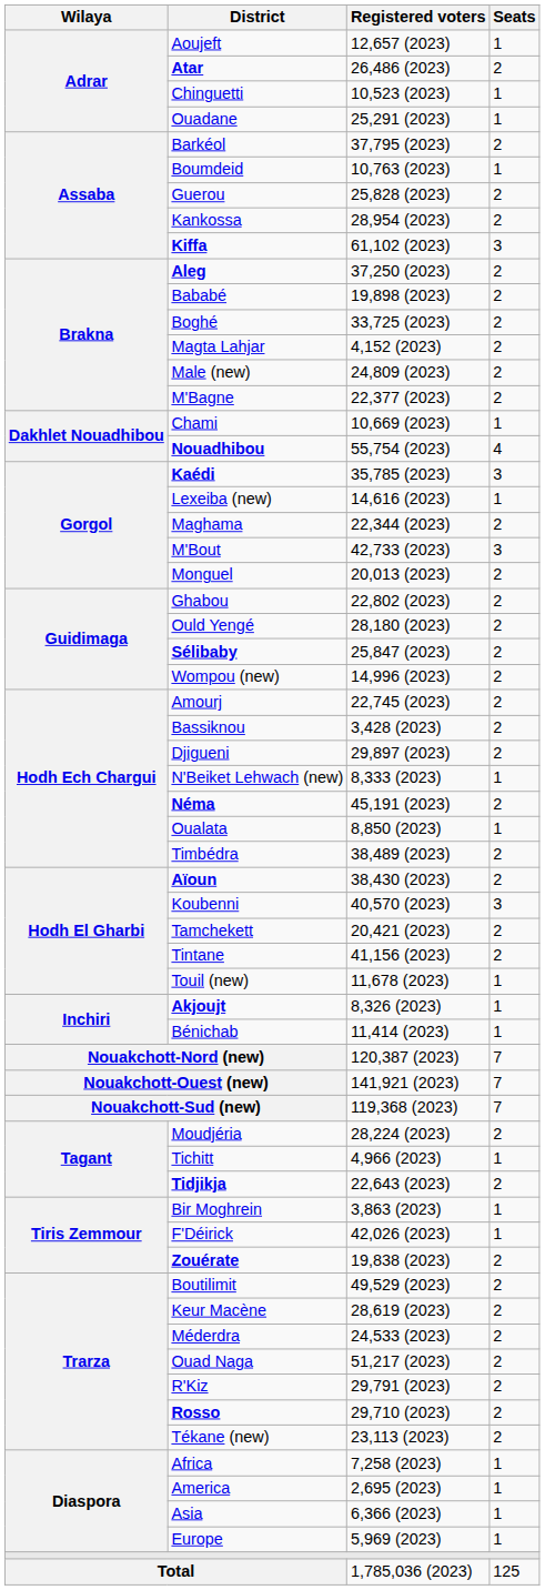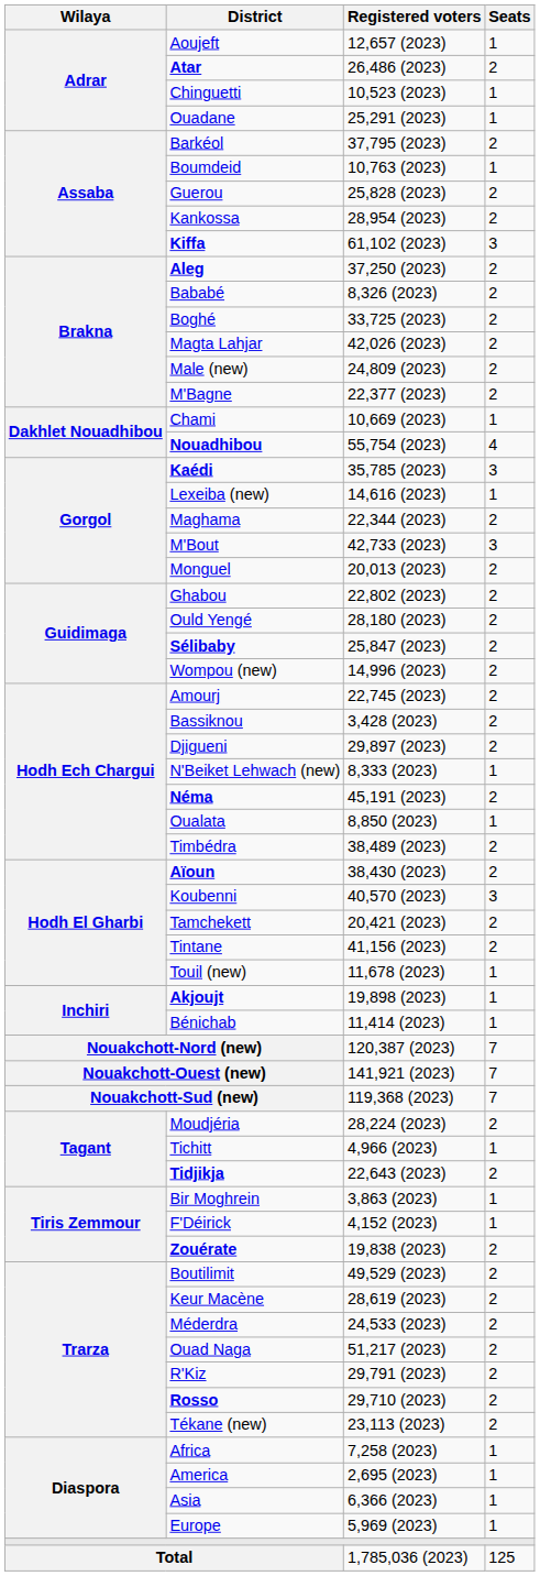 <table class="wikitable sortable">
 <tr>
 <th>Wilaya</th>
 <th>District</th>
 <th>Registered voters</th>
 <th>Seats</th>
 </tr>
 <tr>
 <th rowspan="4"><a href='#'>Adrar</a></th>
 <td><a href='#'>Aoujeft</a></td>
 <td>12,657 (2023)</td>
 <td>1</td>
 </tr>
 <tr>
 <td><strong><a href='#'>Atar</a></strong></td>
 <td>26,486 (2023)</td>
 <td>2</td>
 </tr>
 <tr>
 <td><a href='#'>Chinguetti</a></td>
 <td>10,523 (2023)</td>
 <td>1</td>
 </tr>
 <tr>
 <td><a href='#'>Ouadane</a></td>
 <td>25,291 (2023)</td>
 <td>1</td>
 </tr>
 <tr>
 <th rowspan="5"><a href='#'>Assaba</a></th>
 <td><a href='#'>Barkéol</a></td>
 <td>37,795 (2023)</td>
 <td>2</td>
 </tr>
 <tr>
 <td><a href='#'>Boumdeid</a></td>
 <td>10,763 (2023)</td>
 <td>1</td>
 </tr>
 <tr>
 <td><a href='#'>Guerou</a></td>
 <td>25,828 (2023)</td>
 <td>2</td>
 </tr>
 <tr>
 <td><a href='#'>Kankossa</a></td>
 <td>28,954 (2023)</td>
 <td>2</td>
 </tr>
 <tr>
 <td><strong><a href='#'>Kiffa</a></strong></td>
 <td>61,102 (2023)</td>
 <td>3</td>
 </tr>
 <tr>
 <th rowspan="6"><a href='#'>Brakna</a></th>
 <td><strong><a href='#'>Aleg</a></strong></td>
 <td>37,250 (2023)</td>
 <td>2</td>
 </tr>
 <tr>
 <td><a href='#'>Bababé</a></td>
-<td>19,898 (2023)</td>
+<td>8,326 (2023)</td>
 <td>2</td>
 </tr>
 <tr>
 <td><a href='#'>Boghé</a></td>
 <td>33,725 (2023)</td>
 <td>2</td>
 </tr>
 <tr>
 <td><a href='#'>Magta Lahjar</a></td>
-<td>4,152 (2023)</td>
+<td>42,026 (2023)</td>
 <td>2</td>
 </tr>
 <tr>
 <td><a href='#'>Male</a> (new)</td>
 <td>24,809 (2023)</td>
 <td>2</td>
 </tr>
 <tr>
 <td><a href='#'>M'Bagne</a></td>
 <td>22,377 (2023)</td>
 <td>2</td>
 </tr>
 <tr>
 <th rowspan="2"><a href='#'>Dakhlet Nouadhibou</a></th>
 <td><a href='#'>Chami</a></td>
 <td>10,669 (2023)</td>
 <td>1</td>
 </tr>
 <tr>
 <td><strong><a href='#'>Nouadhibou</a></strong></td>
 <td>55,754 (2023)</td>
 <td>4</td>
 </tr>
 <tr>
 <th rowspan="5"><a href='#'>Gorgol</a></th>
 <td><strong><a href='#'>Kaédi</a></strong></td>
 <td>35,785 (2023)</td>
 <td>3</td>
 </tr>
 <tr>
 <td><a href='#'>Lexeiba</a> (new)</td>
 <td>14,616 (2023)</td>
 <td>1</td>
 </tr>
 <tr>
 <td><a href='#'>Maghama</a></td>
 <td>22,344 (2023)</td>
 <td>2</td>
 </tr>
 <tr>
 <td><a href='#'>M'Bout</a></td>
 <td>42,733 (2023)</td>
 <td>3</td>
 </tr>
 <tr>
 <td><a href='#'>Monguel</a></td>
 <td>20,013 (2023)</td>
 <td>2</td>
 </tr>
 <tr>
 <th rowspan="4"><a href='#'>Guidimaga</a></th>
 <td><a href='#'>Ghabou</a></td>
 <td>22,802 (2023)</td>
 <td>2</td>
 </tr>
 <tr>
 <td><a href='#'>Ould Yengé</a></td>
 <td>28,180 (2023)</td>
 <td>2</td>
 </tr>
 <tr>
 <td><strong><a href='#'>Sélibaby</a></strong></td>
 <td>25,847 (2023)</td>
 <td>2</td>
 </tr>
 <tr>
 <td><a href='#'>Wompou</a> (new)</td>
 <td>14,996 (2023)</td>
 <td>2</td>
 </tr>
 <tr>
 <th rowspan="7"><a href='#'>Hodh Ech Chargui</a></th>
 <td><a href='#'>Amourj</a></td>
 <td>22,745 (2023)</td>
 <td>2</td>
 </tr>
 <tr>
 <td><a href='#'>Bassiknou</a></td>
 <td>3,428 (2023)</td>
 <td>2</td>
 </tr>
 <tr>
 <td><a href='#'>Djigueni</a></td>
 <td>29,897 (2023)</td>
 <td>2</td>
 </tr>
 <tr>
 <td><a href='#'>N'Beiket Lehwach</a> (new)</td>
 <td>8,333 (2023)</td>
 <td>1</td>
 </tr>
 <tr>
 <td><strong><a href='#'>Néma</a></strong></td>
 <td>45,191 (2023)</td>
 <td>2</td>
 </tr>
 <tr>
 <td><a href='#'>Oualata</a></td>
 <td>8,850 (2023)</td>
 <td>1</td>
 </tr>
 <tr>
 <td><a href='#'>Timbédra</a></td>
 <td>38,489 (2023)</td>
 <td>2</td>
 </tr>
 <tr>
 <th rowspan="5"><a href='#'>Hodh El Gharbi</a></th>
 <td><strong><a href='#'>Aïoun</a></strong></td>
 <td>38,430 (2023)</td>
 <td>2</td>
 </tr>
 <tr>
 <td><a href='#'>Koubenni</a></td>
 <td>40,570 (2023)</td>
 <td>3</td>
 </tr>
 <tr>
 <td><a href='#'>Tamchekett</a></td>
 <td>20,421 (2023)</td>
 <td>2</td>
 </tr>
 <tr>
 <td><a href='#'>Tintane</a></td>
 <td>41,156 (2023)</td>
 <td>2</td>
 </tr>
 <tr>
 <td><a href='#'>Touil</a> (new)</td>
 <td>11,678 (2023)</td>
 <td>1</td>
 </tr>
 <tr>
 <th rowspan="2"><a href='#'>Inchiri</a></th>
 <td><strong><a href='#'>Akjoujt</a></strong></td>
-<td>8,326 (2023)</td>
+<td>19,898 (2023)</td>
 <td>1</td>
 </tr>
 <tr>
 <td><a href='#'>Bénichab</a></td>
 <td>11,414 (2023)</td>
 <td>1</td>
 </tr>
 <tr>
 <th colspan="2"><a href='#'>Nouakchott-Nord</a> (new)</th>
 <td>120,387 (2023)</td>
 <td>7</td>
 </tr>
 <tr>
 <th colspan="2"><strong><a href='#'>Nouakchott-Ouest</a></strong> (new)</th>
 <td>141,921 (2023)</td>
 <td>7</td>
 </tr>
 <tr>
 <th colspan="2"><a href='#'>Nouakchott-Sud</a> (new)</th>
 <td>119,368 (2023)</td>
 <td>7</td>
 </tr>
 <tr>
 <th rowspan="3"><a href='#'>Tagant</a></th>
 <td><a href='#'>Moudjéria</a></td>
 <td>28,224 (2023)</td>
 <td>2</td>
 </tr>
 <tr>
 <td><a href='#'>Tichitt</a></td>
 <td>4,966 (2023)</td>
 <td>1</td>
 </tr>
 <tr>
 <td><strong><a href='#'>Tidjikja</a></strong></td>
 <td>22,643 (2023)</td>
 <td>2</td>
 </tr>
 <tr>
 <th rowspan="3"><a href='#'>Tiris Zemmour</a></th>
 <td><a href='#'>Bir Moghrein</a></td>
 <td>3,863 (2023)</td>
 <td>1</td>
 </tr>
 <tr>
 <td><a href='#'>F'Déirick</a></td>
-<td>42,026 (2023)</td>
+<td>4,152 (2023)</td>
 <td>1</td>
 </tr>
 <tr>
 <td><strong><a href='#'>Zouérate</a></strong></td>
 <td>19,838 (2023)</td>
 <td>2</td>
 </tr>
 <tr>
 <th rowspan="7"><a href='#'>Trarza</a></th>
 <td><a href='#'>Boutilimit</a></td>
 <td>49,529 (2023)</td>
 <td>2</td>
 </tr>
 <tr>
 <td><a href='#'>Keur Macène</a></td>
 <td>28,619 (2023)</td>
 <td>2</td>
 </tr>
 <tr>
 <td><a href='#'>Méderdra</a></td>
 <td>24,533 (2023)</td>
 <td>2</td>
 </tr>
 <tr>
 <td><a href='#'>Ouad Naga</a></td>
 <td>51,217 (2023)</td>
 <td>2</td>
 </tr>
 <tr>
 <td><a href='#'>R'Kiz</a></td>
 <td>29,791 (2023)</td>
 <td>2</td>
 </tr>
 <tr>
 <td><strong><a href='#'>Rosso</a></strong></td>
 <td>29,710 (2023)</td>
 <td>2</td>
 </tr>
 <tr>
 <td><a href='#'>Tékane</a> (new)</td>
 <td>23,113 (2023)</td>
 <td>2</td>
 </tr>
 <tr>
 <th rowspan="4">Diaspora</th>
 <td><a href='#'>Africa</a></td>
 <td>7,258 (2023)</td>
 <td>1</td>
 </tr>
 <tr>
 <td><a href='#'>America</a></td>
 <td>2,695 (2023)</td>
 <td>1</td>
 </tr>
 <tr>
 <td><a href='#'>Asia</a></td>
 <td>6,366 (2023)</td>
 <td>1</td>
 </tr>
 <tr>
 <td><a href='#'>Europe</a></td>
 <td>5,969 (2023)</td>
 <td>1</td>
 </tr>
 <tr>
 <td colspan="4" bgcolor="#E9E9E9"></td>
 </tr>
 <tr>
 <th colspan="2">Total</th>
 <td>1,785,036 (2023)</td>
 <td>125</td>
 </tr>
 </table>
